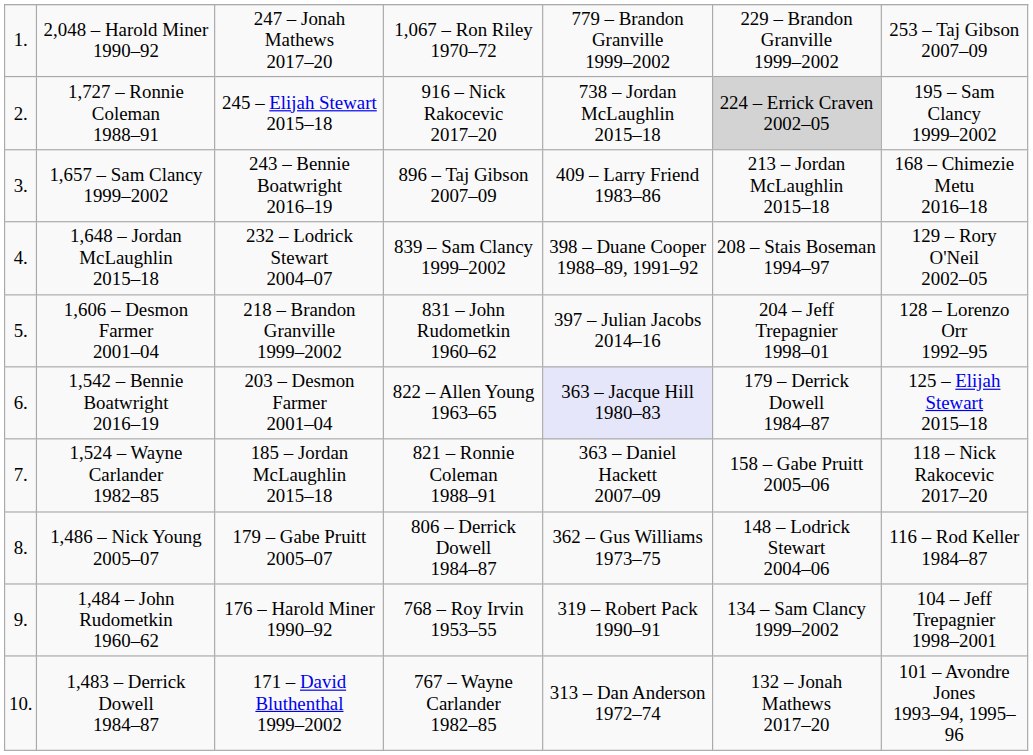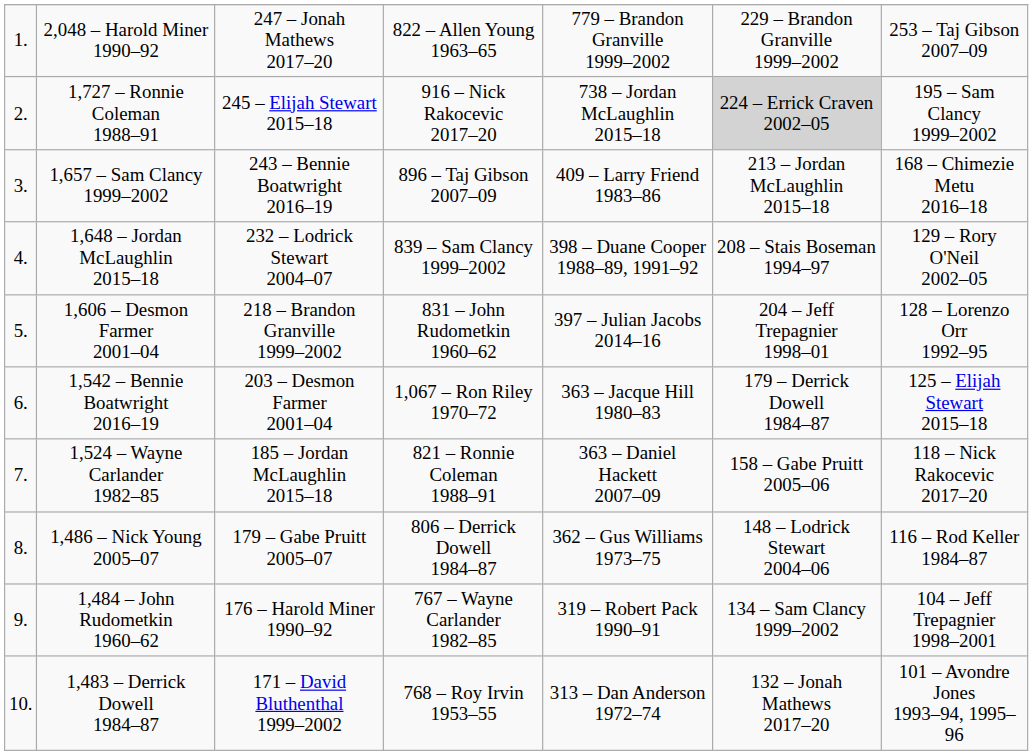 <table class="wikitable">
 <tr align="center">
 </tr>
 <tr style="text-align:center;">
 <td>1.</td>
 <td>2,048 – Harold Miner <br>1990–92</td>
 <td>247 – Jonah Mathews <br>2017–20</td>
-<td>1,067 – Ron Riley <br>1970–72</td>
+<td>822 – Allen Young <br>1963–65</td>
 <td>779 – Brandon Granville <br>1999–2002</td>
 <td>229 – Brandon Granville<br> 1999–2002</td>
 <td>253 – Taj Gibson <br>2007–09</td>
 </tr>
 <tr style="text-align:center;">
 <td>2.</td>
 <td>1,727 – Ronnie Coleman <br>1988–91</td>
 <td>245 – <a href='#'>Elijah Stewart</a> <br>2015–18</td>
 <td>916 – Nick Rakocevic <br>2017–20</td>
 <td>738 – Jordan McLaughlin <br>2015–18</td>
 <td style="background: lightgrey;">224 – Errick Craven <br>2002–05</td>
 <td>195 – Sam Clancy <br>1999–2002</td>
 </tr>
 <tr style="text-align:center;">
 <td>3.</td>
 <td>1,657 – Sam Clancy <br>1999–2002</td>
 <td>243 – Bennie Boatwright <br>2016–19</td>
 <td>896 – Taj Gibson <br>2007–09</td>
 <td>409 – Larry Friend <br>1983–86</td>
 <td>213 – Jordan McLaughlin <br>2015–18</td>
 <td>168 – Chimezie Metu <br>2016–18</td>
 </tr>
 <tr style="text-align:center;">
 <td>4.</td>
 <td>1,648 – Jordan McLaughlin <br>2015–18</td>
 <td>232 – Lodrick Stewart <br>2004–07</td>
 <td>839 – Sam Clancy <br>1999–2002</td>
 <td>398 – Duane Cooper <br>1988–89, 1991–92</td>
 <td>208 – Stais Boseman <br>1994–97</td>
 <td>129 – Rory O'Neil <br>2002–05</td>
 </tr>
 <tr style="text-align:center;">
 <td>5.</td>
 <td>1,606 – Desmon Farmer <br> 2001–04</td>
 <td>218 – Brandon Granville<br> 1999–2002</td>
 <td>831 – John Rudometkin <br>1960–62</td>
 <td>397 – Julian Jacobs<br>2014–16</td>
 <td>204 – Jeff Trepagnier <br>1998–01</td>
 <td>128 – Lorenzo Orr <br>1992–95</td>
 </tr>
 <tr style="text-align:center;">
 <td>6.</td>
 <td>1,542 – Bennie Boatwright <br> 2016–19</td>
 <td>203 – Desmon Farmer <br>2001–04</td>
-<td>822 – Allen Young <br>1963–65</td>
-<td style="background: lavender;">363 – Jacque Hill <br>1980–83</td>
+<td>1,067 – Ron Riley <br>1970–72</td>
+<td>363 – Jacque Hill <br>1980–83</td>
 <td>179 – Derrick Dowell <br>1984–87</td>
 <td>125 – <a href='#'>Elijah Stewart</a> <br>2015–18</td>
 </tr>
 <tr style="text-align:center;">
 <td>7.</td>
 <td>1,524 – Wayne Carlander <br> 1982–85</td>
 <td>185 – Jordan McLaughlin <br>2015–18</td>
 <td>821 – Ronnie Coleman <br>1988–91</td>
 <td>363 – Daniel Hackett <br>2007–09</td>
 <td>158 – Gabe Pruitt <br>2005–06</td>
 <td>118 – Nick Rakocevic <br>2017–20</td>
 </tr>
 <tr style="text-align:center;">
 <td>8.</td>
 <td>1,486 – Nick Young <br> 2005–07</td>
 <td>179 – Gabe Pruitt <br>2005–07</td>
 <td>806 – Derrick Dowell <br>1984–87</td>
 <td>362 – Gus Williams <br>1973–75</td>
 <td>148 – Lodrick Stewart<br> 2004–06</td>
 <td>116 – Rod Keller <br>1984–87</td>
 </tr>
 <tr style="text-align:center;">
 <td>9.</td>
 <td>1,484 – John Rudometkin <br> 1960–62</td>
 <td>176 – Harold Miner <br>1990–92</td>
-<td>768 – Roy Irvin <br>1953–55</td>
+<td>767 – Wayne Carlander <br>1982–85</td>
 <td>319 – Robert Pack <br> 1990–91</td>
 <td>134 – Sam Clancy<br> 1999–2002</td>
 <td>104 – Jeff Trepagnier <br>1998–2001</td>
 </tr>
 <tr style="text-align:center;">
 <td>10.</td>
 <td>1,483 – Derrick Dowell <br>1984–87</td>
 <td>171 – <a href='#'>David Bluthenthal</a> <br>1999–2002</td>
-<td>767 – Wayne Carlander <br>1982–85</td>
+<td>768 – Roy Irvin <br>1953–55</td>
 <td>313 – Dan Anderson<br> 1972–74</td>
 <td>132 – Jonah Mathews<br> 2017–20</td>
 <td>101 – Avondre Jones <br>1993–94, 1995–96</td>
 </tr>
 </table>
